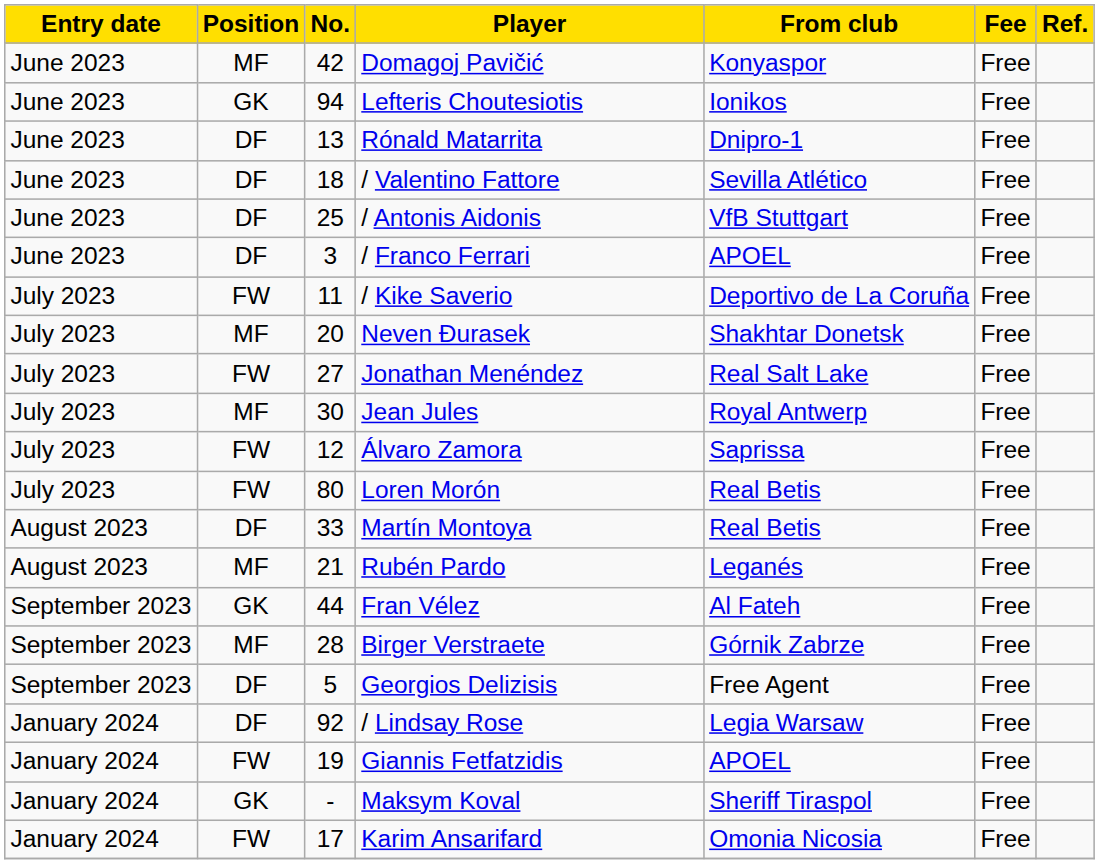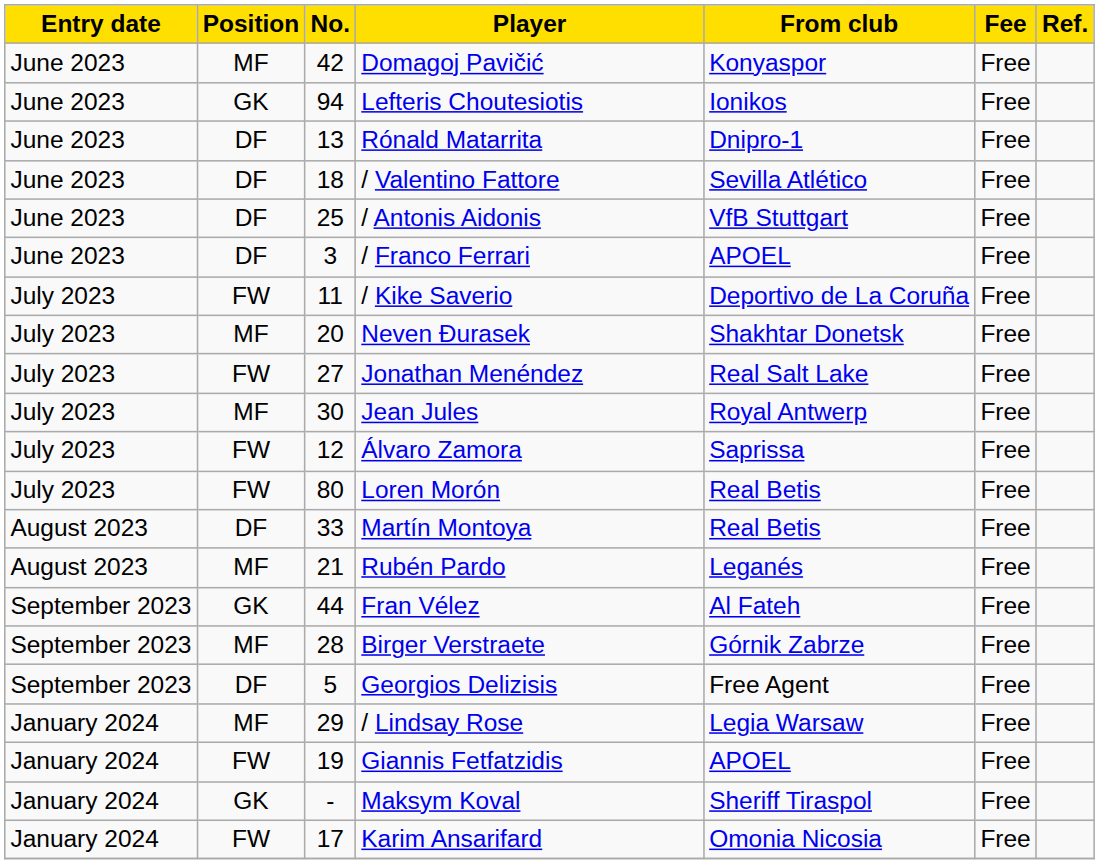 <table class="wikitable sortable">
 <tr>
 <th style="background:#FFDF00; color:black;"><strong>Entry date</strong></th>
 <th style="background:#FFDF00; color:black;"><strong>Position</strong></th>
 <th style="background:#FFDF00; color:black;"><strong>No.</strong></th>
 <th style="background:#FFDF00; color:black;"; width=220><strong>Player</strong></th>
 <th style="background:#FFDF00; color:black;"><strong>From club</strong></th>
 <th style="background:#FFDF00; color:black;"><strong>Fee</strong></th>
 <th style="background:#FFDF00; color:black;"><strong>Ref.</strong></th>
 </tr>
 <tr>
 <td>June 2023</td>
 <td style="text-align:center;">MF</td>
 <td style="text-align:center;">42</td>
 <td style="text-align:left;"> <a href='#'>Domagoj Pavičić</a></td>
 <td style="text-align:left;"> <a href='#'>Konyaspor</a></td>
 <td>Free</td>
 <td></td>
 </tr>
 <tr>
 <td>June 2023</td>
 <td style="text-align:center;">GK</td>
 <td style="text-align:center;">94</td>
 <td style="text-align:left;"> <a href='#'>Lefteris Choutesiotis</a></td>
 <td style="text-align:left;"> <a href='#'>Ionikos</a></td>
 <td>Free</td>
 <td></td>
 </tr>
 <tr>
 <td>June 2023</td>
 <td style="text-align:center;">DF</td>
 <td style="text-align:center;">13</td>
 <td style="text-align:left;"> <a href='#'>Rónald Matarrita</a></td>
 <td style="text-align:left;"> <a href='#'>Dnipro-1</a></td>
 <td>Free</td>
 <td></td>
 </tr>
 <tr>
 <td>June 2023</td>
 <td style="text-align:center;">DF</td>
 <td style="text-align:center;">18</td>
 <td style="text-align:left;"> /  <a href='#'>Valentino Fattore</a></td>
 <td style="text-align:left;"> <a href='#'>Sevilla Atlético</a></td>
 <td>Free</td>
 <td></td>
 </tr>
 <tr>
 <td>June 2023</td>
 <td style="text-align:center;">DF</td>
 <td style="text-align:center;">25</td>
 <td style="text-align:left;"> /  <a href='#'>Antonis Aidonis</a></td>
 <td style="text-align:left;"> <a href='#'>VfB Stuttgart</a></td>
 <td>Free</td>
 <td></td>
 </tr>
 <tr>
 <td>June 2023</td>
 <td style="text-align:center;">DF</td>
 <td style="text-align:center;">3</td>
 <td style="text-align:left;"> /  <a href='#'>Franco Ferrari</a></td>
 <td style="text-align:left;"> <a href='#'>APOEL</a></td>
 <td>Free</td>
 <td></td>
 </tr>
 <tr>
 <td>July 2023</td>
 <td style="text-align:center;">FW</td>
 <td style="text-align:center;">11</td>
 <td style="text-align:left;"> /  <a href='#'>Kike Saverio</a></td>
 <td style="text-align:left;"> <a href='#'>Deportivo de La Coruña</a></td>
 <td>Free</td>
 <td></td>
 </tr>
 <tr>
 <td>July 2023</td>
 <td style="text-align:center;">MF</td>
 <td style="text-align:center;">20</td>
 <td style="text-align:left;"> <a href='#'>Neven Đurasek</a></td>
 <td style="text-align:left;"> <a href='#'>Shakhtar Donetsk</a></td>
 <td>Free</td>
 <td></td>
 </tr>
 <tr>
 <td>July 2023</td>
 <td style="text-align:center;">FW</td>
 <td style="text-align:center;">27</td>
 <td style="text-align:left;"> <a href='#'>Jonathan Menéndez</a></td>
 <td style="text-align:left;"> <a href='#'>Real Salt Lake</a></td>
 <td>Free</td>
 <td></td>
 </tr>
 <tr>
 <td>July 2023</td>
 <td style="text-align:center;">MF</td>
 <td style="text-align:center;">30</td>
 <td style="text-align:left;"> <a href='#'>Jean Jules</a></td>
 <td style="text-align:left;"> <a href='#'>Royal Antwerp</a></td>
 <td>Free</td>
 <td></td>
 </tr>
 <tr>
 <td>July 2023</td>
 <td style="text-align:center;">FW</td>
 <td style="text-align:center;">12</td>
 <td style="text-align:left;"> <a href='#'>Álvaro Zamora</a></td>
 <td style="text-align:left;"> <a href='#'>Saprissa</a></td>
 <td>Free</td>
 <td></td>
 </tr>
 <tr>
 <td>July 2023</td>
 <td style="text-align:center;">FW</td>
 <td style="text-align:center;">80</td>
 <td style="text-align:left;"> <a href='#'>Loren Morón</a></td>
 <td style="text-align:left;"> <a href='#'>Real Betis</a></td>
 <td>Free</td>
 <td></td>
 </tr>
 <tr>
 <td>August 2023</td>
 <td style="text-align:center;">DF</td>
 <td style="text-align:center;">33</td>
 <td style="text-align:left;"> <a href='#'>Martín Montoya</a></td>
 <td style="text-align:left;"> <a href='#'>Real Betis</a></td>
 <td>Free</td>
 <td></td>
 </tr>
 <tr>
 <td>August 2023</td>
 <td style="text-align:center;">MF</td>
 <td style="text-align:center;">21</td>
 <td style="text-align:left;"> <a href='#'>Rubén Pardo</a></td>
 <td style="text-align:left;"> <a href='#'>Leganés</a></td>
 <td>Free</td>
 <td></td>
 </tr>
 <tr>
 <td>September 2023</td>
 <td style="text-align:center;">GK</td>
 <td style="text-align:center;">44</td>
 <td style="text-align:left;"> <a href='#'>Fran Vélez</a></td>
 <td style="text-align:left;"> <a href='#'>Al Fateh</a></td>
 <td>Free</td>
 <td></td>
 </tr>
 <tr>
 <td>September 2023</td>
 <td style="text-align:center;">MF</td>
 <td style="text-align:center;">28</td>
 <td style="text-align:left;"> <a href='#'>Birger Verstraete</a></td>
 <td style="text-align:left;"> <a href='#'>Górnik Zabrze</a></td>
 <td>Free</td>
 <td></td>
 </tr>
 <tr>
 <td>September 2023</td>
 <td style="text-align:center;">DF</td>
 <td style="text-align:center;">5</td>
 <td style="text-align:left;"> <a href='#'>Georgios Delizisis</a></td>
 <td style="text-align:left;">Free Agent</td>
 <td>Free</td>
 <td></td>
 </tr>
 <tr>
 <td>January 2024</td>
-<td style="text-align:center;">DF</td>
-<td style="text-align:center;">92</td>
+<td style="text-align:center;">MF</td>
+<td style="text-align:center;">29</td>
 <td style="text-align:left;"> /  <a href='#'>Lindsay Rose</a></td>
 <td style="text-align:left;"> <a href='#'>Legia Warsaw</a></td>
 <td>Free</td>
 <td></td>
 </tr>
 <tr>
 <td>January 2024</td>
 <td style="text-align:center;">FW</td>
 <td style="text-align:center;">19</td>
 <td style="text-align:left;"> <a href='#'>Giannis Fetfatzidis</a></td>
 <td style="text-align:left;"> <a href='#'>APOEL</a></td>
 <td>Free</td>
 <td></td>
 </tr>
 <tr>
 <td>January 2024</td>
 <td style="text-align:center;">GK</td>
 <td style="text-align:center;">-</td>
 <td style="text-align:left;"> <a href='#'>Maksym Koval</a></td>
 <td style="text-align:left;"> <a href='#'>Sheriff Tiraspol</a></td>
 <td>Free</td>
 <td></td>
 </tr>
 <tr>
 <td>January 2024</td>
 <td style="text-align:center;">FW</td>
 <td style="text-align:center;">17</td>
 <td style="text-align:left;"> <a href='#'>Karim Ansarifard</a></td>
 <td style="text-align:left;"> <a href='#'>Omonia Nicosia</a></td>
 <td>Free</td>
 <td></td>
 </tr>
 <tr>
 </tr>
 </table>
